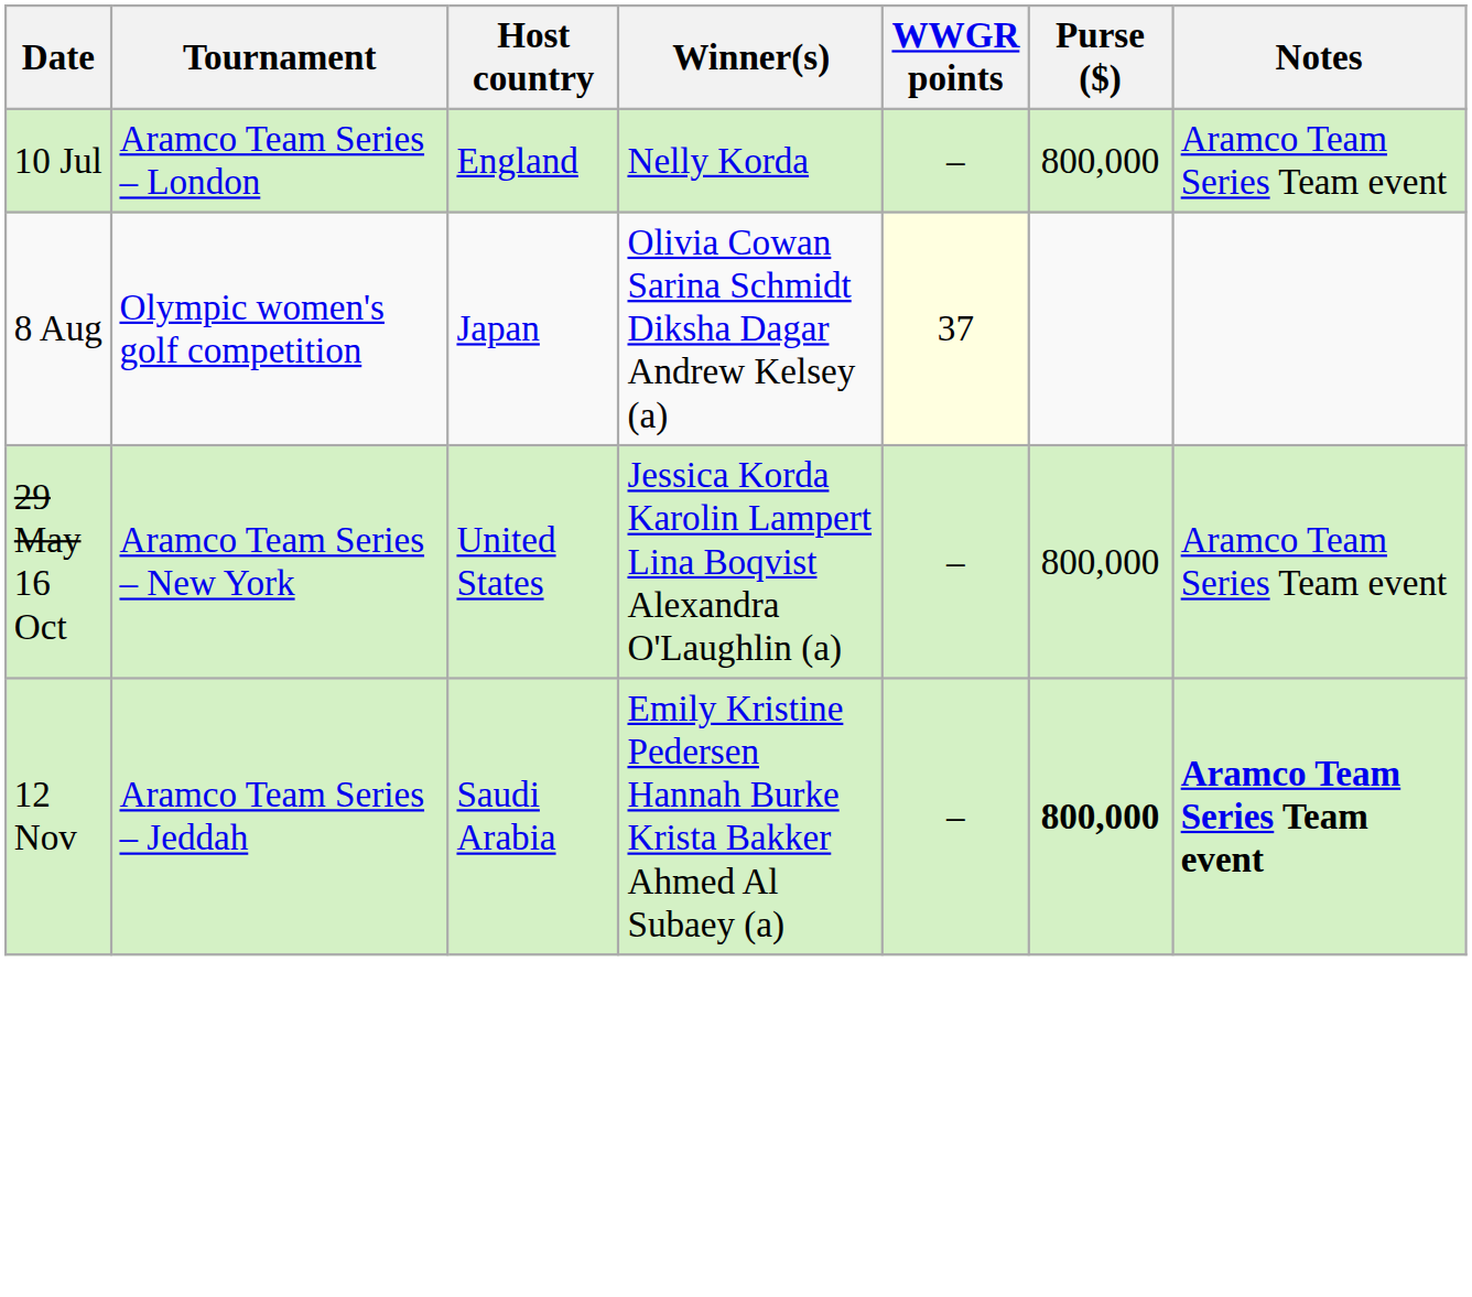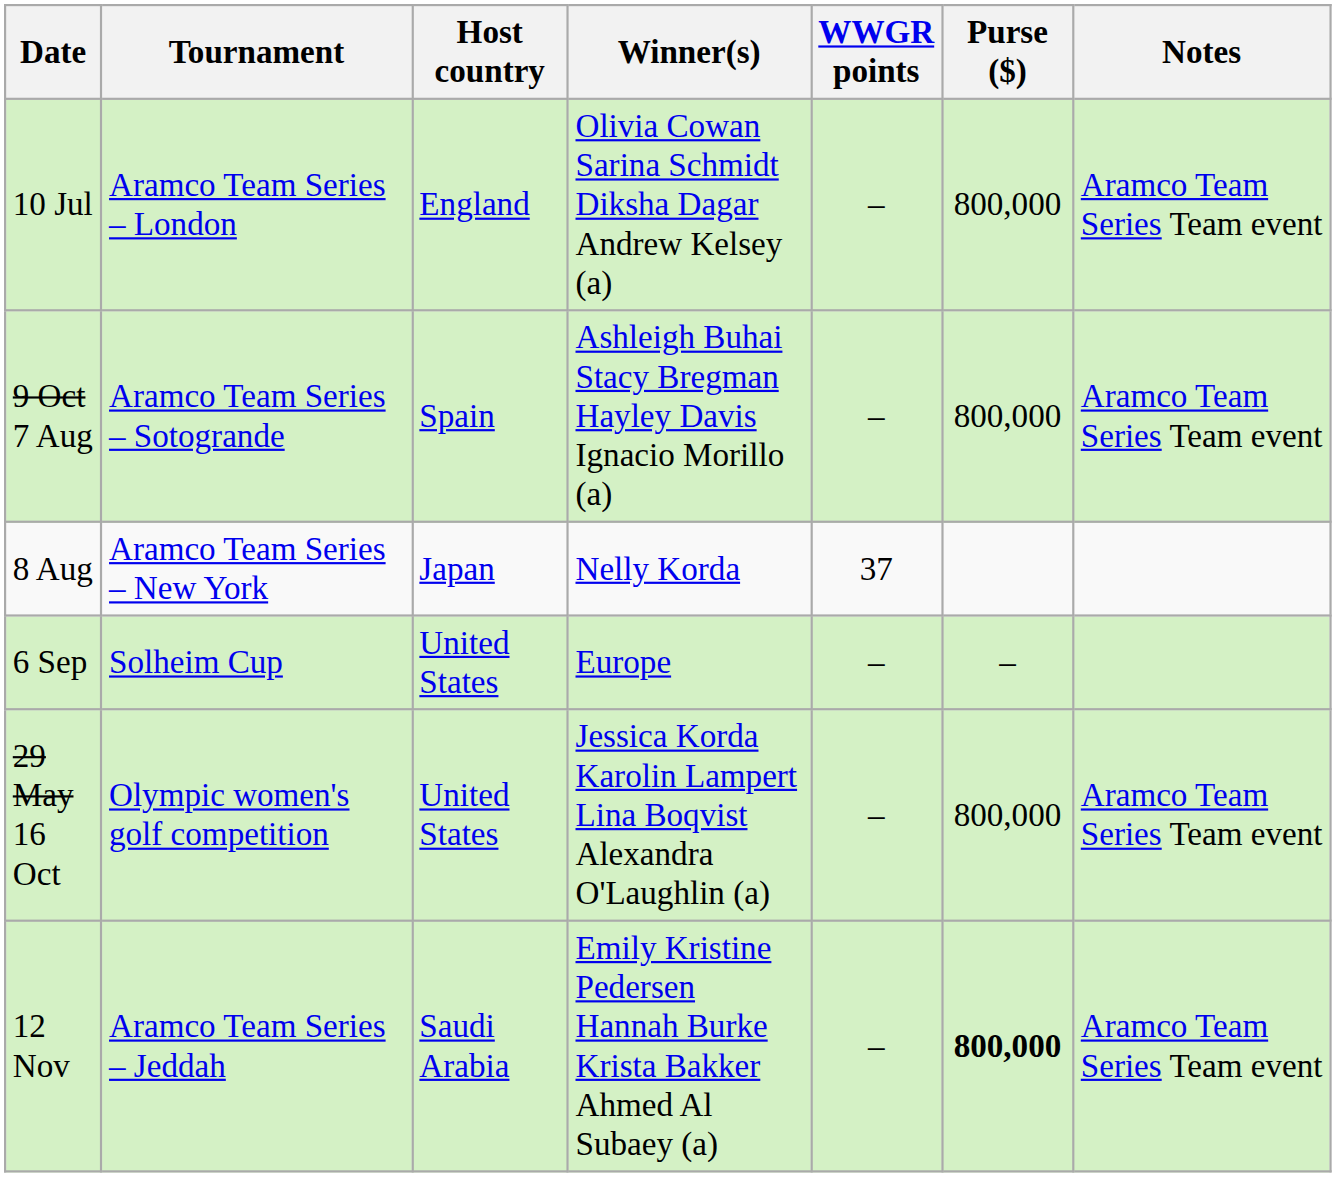 <table class="wikitable sortable" style="font-size:95%">
 <tr>
 <th>Date</th>
 <th>Tournament</th>
 <th>Host country</th>
 <th>Winner(s)</th>
 <th><a href='#'>WWGR</a><br>points</th>
 <th>Purse ($)</th>
 <th>Notes</th>
 </tr>
 <tr style="background:#D4F1C5;">
 <td>10 Jul</td>
 <td><a href='#'>Aramco Team Series – London</a></td>
 <td><a href='#'>England</a></td>
-<td> <a href='#'>Nelly Korda</a></td>
+<td> <a href='#'>Olivia Cowan</a><br> <a href='#'>Sarina Schmidt</a><br> <a href='#'>Diksha Dagar</a><br> Andrew Kelsey (a)</td>
+<td align=center>–</td>
+<td align=center>800,000</td>
+<td><a href='#'>Aramco Team Series</a> Team event</td>
+</tr>
+<tr style="background:#D4F1C5;">
+<td><s>9 Oct</s><br>7 Aug</td>
+<td><a href='#'>Aramco Team Series – Sotogrande</a></td>
+<td><a href='#'>Spain</a></td>
+<td> <a href='#'>Ashleigh Buhai</a><br> <a href='#'>Stacy Bregman</a><br> <a href='#'>Hayley Davis</a><br> Ignacio Morillo (a)</td>
 <td align=center>–</td>
 <td align=center>800,000</td>
 <td><a href='#'>Aramco Team Series</a> Team event</td>
 </tr>
 <tr>
 <td>8 Aug</td>
-<td><a href='#'>Olympic women's golf competition</a></td>
+<td><a href='#'>Aramco Team Series – New York</a></td>
 <td><a href='#'>Japan</a></td>
-<td> <a href='#'>Olivia Cowan</a><br> <a href='#'>Sarina Schmidt</a><br> <a href='#'>Diksha Dagar</a><br> Andrew Kelsey (a)</td>
-<td align=center style="background: lightyellow;">37</td>
+<td> <a href='#'>Nelly Korda</a></td>
+<td align=center>37</td>
+<td></td>
+</tr>
+<tr style="background:#D4F1C5;">
+<td>6 Sep</td>
+<td><a href='#'>Solheim Cup</a></td>
+<td><a href='#'>United States</a></td>
+<td> <a href='#'>Europe</a></td>
+<td align=center>–</td>
+<td align=center>–</td>
 <td></td>
 </tr>
 <tr style="background:#D4F1C5;">
 <td><s>29 May</s><br>16 Oct</td>
-<td><a href='#'>Aramco Team Series – New York</a></td>
+<td><a href='#'>Olympic women's golf competition</a></td>
 <td><a href='#'>United States</a></td>
 <td> <a href='#'>Jessica Korda</a><br> <a href='#'>Karolin Lampert</a><br> <a href='#'>Lina Boqvist</a><br> Alexandra O'Laughlin (a)</td>
 <td align=center>–</td>
 <td align=center>800,000</td>
 <td><a href='#'>Aramco Team Series</a> Team event</td>
 </tr>
 <tr style="background:#D4F1C5;">
 <td>12 Nov</td>
 <td><a href='#'>Aramco Team Series – Jeddah</a></td>
 <td><a href='#'>Saudi Arabia</a></td>
 <td> <a href='#'>Emily Kristine Pedersen</a><br> <a href='#'>Hannah Burke</a><br> <a href='#'>Krista Bakker</a><br> Ahmed Al Subaey (a)</td>
 <td align=center>–</td>
 <td align=center><strong>800,000</strong></td>
-<td><strong><a href='#'>Aramco Team Series</a> Team event</strong></td>
+<td><a href='#'>Aramco Team Series</a> Team event</td>
 </tr>
 </table>
